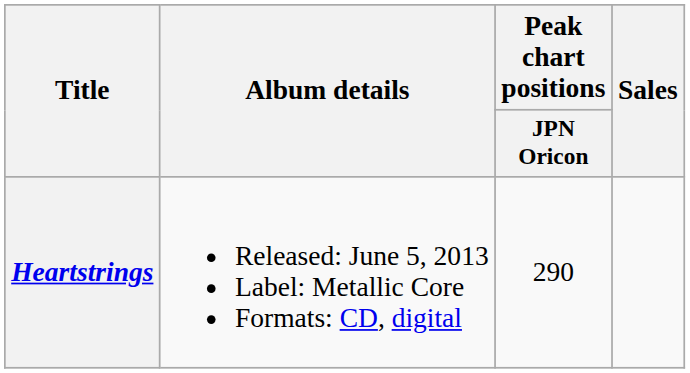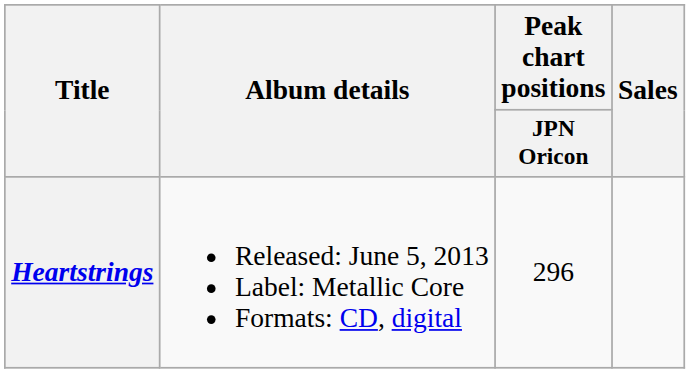 <table class="wikitable plainrowheaders">
 <tr>
 <th scope="col" rowspan="2">Title</th>
 <th scope="col" rowspan="2">Album details</th>
 <th scope="col">Peak chart positions</th>
 <th scope="col" rowspan="2">Sales<br></th>
 </tr>
 <tr>
 <th scope="col" style="width:4em;font-size:85%">JPN<br>Oricon<br></th>
 </tr>
 <tr>
 <th scope="row"><em><a href='#'>Heartstrings</a></em></th>
 <td><br><ul><li>Released: June 5, 2013</li><li>Label: Metallic Core</li><li>Formats: <a href='#'>CD</a>, <a href='#'>digital</a></li></ul></td>
-<td align="center">290</td>
+<td align="center">296</td>
 <td></td>
 </tr>
 </table>
